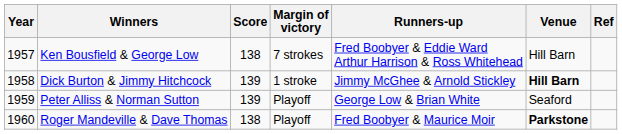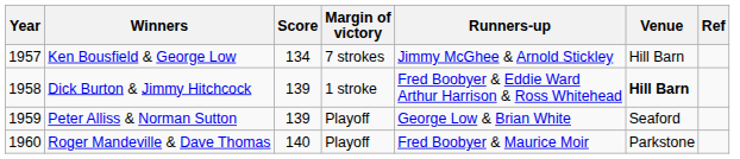 <table class=wikitable style="font-size:95%">
 <tr>
 <th>Year</th>
 <th>Winners</th>
 <th>Score</th>
 <th>Margin of<br>victory</th>
 <th>Runners-up</th>
 <th>Venue</th>
 <th>Ref</th>
 </tr>
 <tr>
 <td>1957</td>
 <td><a href='#'>Ken Bousfield</a> & <a href='#'>George Low</a></td>
-<td align=center>138</td>
+<td align=center>134</td>
 <td>7 strokes</td>
-<td><a href='#'>Fred Boobyer</a> & <a href='#'>Eddie Ward</a><br><a href='#'>Arthur Harrison</a> & <a href='#'>Ross Whitehead</a></td>
+<td><a href='#'>Jimmy McGhee</a> & <a href='#'>Arnold Stickley</a></td>
 <td>Hill Barn</td>
 <td></td>
 </tr>
 <tr>
 <td>1958</td>
 <td><a href='#'>Dick Burton</a> & <a href='#'>Jimmy Hitchcock</a></td>
 <td align=center>139</td>
 <td>1 stroke</td>
-<td><a href='#'>Jimmy McGhee</a> & <a href='#'>Arnold Stickley</a></td>
+<td><a href='#'>Fred Boobyer</a> & <a href='#'>Eddie Ward</a><br><a href='#'>Arthur Harrison</a> & <a href='#'>Ross Whitehead</a></td>
 <td><strong>Hill Barn</strong></td>
 <td></td>
 </tr>
 <tr>
 <td>1959</td>
 <td><a href='#'>Peter Alliss</a> & <a href='#'>Norman Sutton</a></td>
 <td align=center>139</td>
 <td>Playoff</td>
 <td><a href='#'>George Low</a> & <a href='#'>Brian White</a></td>
 <td>Seaford</td>
 <td></td>
 </tr>
 <tr>
 <td>1960</td>
 <td><a href='#'>Roger Mandeville</a> & <a href='#'>Dave Thomas</a></td>
-<td align=center>138</td>
+<td align=center>140</td>
 <td>Playoff</td>
 <td><a href='#'>Fred Boobyer</a> & <a href='#'>Maurice Moir</a></td>
-<td><strong>Parkstone</strong></td>
+<td>Parkstone</td>
 <td></td>
 </tr>
 </table>
